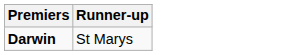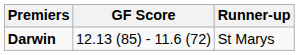 <table class="wikitable" style="text-align:left;">
 <tr style="background:#efefef;">
 <th>Premiers</th>
+<th>GF Score</th>
 <th>Runner-up</th>
 </tr>
 <tr>
 <td><strong>Darwin</strong></td>
+<td>12.13 (85) - 11.6 (72)</td>
 <td>St Marys</td>
 </tr>
 </table>
